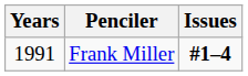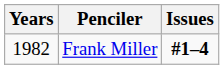 <table class="wikitable">
 <tr>
 <th>Years</th>
 <th>Penciler</th>
 <th>Issues</th>
 </tr>
 <tr>
-<td align="center">1991</td>
+<td align="center">1982</td>
 <td align="center"><a href='#'>Frank Miller</a></td>
 <td align="center"><strong>#1–4</strong></td>
 </tr>
 </table>
